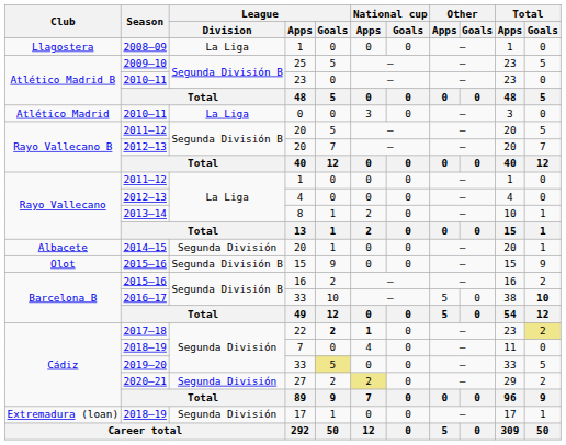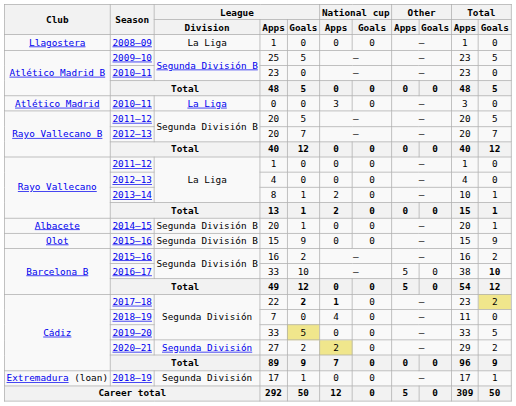 <table class="wikitable" style="text-align:center">
 <tr>
 <th rowspan="2">Club</th>
 <th rowspan="2">Season</th>
 <th colspan="3">League</th>
 <th colspan="2">National cup</th>
 <th colspan="2">Other</th>
 <th colspan="2">Total</th>
 </tr>
 <tr>
 <th>Division</th>
 <th>Apps</th>
 <th>Goals</th>
 <th>Apps</th>
 <th>Goals</th>
 <th>Apps</th>
 <th>Goals</th>
 <th>Apps</th>
 <th>Goals</th>
 </tr>
 <tr>
 <td><a href='#'>Llagostera</a></td>
 <td><a href='#'>2008–09</a></td>
 <td>La Liga</td>
 <td>1</td>
 <td>0</td>
 <td>0</td>
 <td>0</td>
 <td colspan="2">—</td>
 <td>1</td>
 <td>0</td>
 </tr>
 <tr>
 <td rowspan="3"><a href='#'>Atlético Madrid B</a></td>
 <td><a href='#'>2009–10</a></td>
 <td rowspan="2"><a href='#'>Segunda División B</a></td>
 <td>25</td>
 <td>5</td>
 <td colspan="2">—</td>
 <td colspan="2">—</td>
 <td>23</td>
 <td>5</td>
 </tr>
 <tr>
 <td><a href='#'>2010–11</a></td>
 <td>23</td>
 <td>0</td>
 <td colspan="2">—</td>
 <td colspan="2">—</td>
 <td>23</td>
 <td>0</td>
 </tr>
 <tr>
 <th colspan="2">Total</th>
 <th>48</th>
 <th>5</th>
 <th>0</th>
 <th>0</th>
 <th>0</th>
 <th>0</th>
 <th>48</th>
 <th>5</th>
 </tr>
 <tr>
 <td><a href='#'>Atlético Madrid</a></td>
 <td><a href='#'>2010–11</a></td>
 <td><a href='#'>La Liga</a></td>
 <td>0</td>
 <td>0</td>
 <td>3</td>
 <td>0</td>
 <td colspan="2">—</td>
 <td>3</td>
 <td>0</td>
 </tr>
 <tr>
 <td rowspan="3"><a href='#'>Rayo Vallecano B</a></td>
 <td><a href='#'>2011–12</a></td>
 <td rowspan="2">Segunda División B</td>
 <td>20</td>
 <td>5</td>
 <td colspan="2">—</td>
 <td colspan="2">—</td>
 <td>20</td>
 <td>5</td>
 </tr>
 <tr>
 <td><a href='#'>2012–13</a></td>
 <td>20</td>
 <td>7</td>
 <td colspan="2">—</td>
 <td colspan="2">—</td>
 <td>20</td>
 <td>7</td>
 </tr>
 <tr>
 <th colspan="2">Total</th>
 <th>40</th>
 <th>12</th>
 <th>0</th>
 <th>0</th>
 <th>0</th>
 <th>0</th>
 <th>40</th>
 <th>12</th>
 </tr>
 <tr>
 <td rowspan="4"><a href='#'>Rayo Vallecano</a></td>
 <td><a href='#'>2011–12</a></td>
 <td rowspan="3">La Liga</td>
 <td>1</td>
 <td>0</td>
 <td>0</td>
 <td>0</td>
 <td colspan="2">—</td>
 <td>1</td>
 <td>0</td>
 </tr>
 <tr>
 <td><a href='#'>2012–13</a></td>
 <td>4</td>
 <td>0</td>
 <td>0</td>
 <td>0</td>
 <td colspan="2">—</td>
 <td>4</td>
 <td>0</td>
 </tr>
 <tr>
 <td><a href='#'>2013–14</a></td>
 <td>8</td>
 <td>1</td>
 <td>2</td>
 <td>0</td>
 <td colspan="2">—</td>
 <td>10</td>
 <td>1</td>
 </tr>
 <tr>
 <th colspan="2">Total</th>
 <th>13</th>
 <th>1</th>
 <th>2</th>
 <th>0</th>
 <th>0</th>
 <th>0</th>
 <th>15</th>
 <th>1</th>
 </tr>
 <tr>
 <td><a href='#'>Albacete</a></td>
 <td><a href='#'>2014–15</a></td>
-<td>Segunda División</td>
+<td>Segunda División B</td>
 <td>20</td>
 <td>1</td>
 <td>0</td>
 <td>0</td>
 <td colspan="2">—</td>
 <td>20</td>
 <td>1</td>
 </tr>
 <tr>
 <td><a href='#'>Olot</a></td>
 <td><a href='#'>2015–16</a></td>
 <td>Segunda División B</td>
 <td>15</td>
 <td>9</td>
 <td>0</td>
 <td>0</td>
 <td colspan="2">—</td>
 <td>15</td>
 <td>9</td>
 </tr>
 <tr>
 <td rowspan="3"><a href='#'>Barcelona B</a></td>
 <td><a href='#'>2015–16</a></td>
 <td rowspan="2">Segunda División B</td>
 <td>16</td>
 <td>2</td>
 <td colspan="2">—</td>
 <td colspan="2">—</td>
 <td>16</td>
 <td>2</td>
 </tr>
 <tr>
 <td><a href='#'>2016–17</a></td>
 <td>33</td>
 <td>10</td>
 <td colspan="2">—</td>
 <td>5</td>
 <td>0</td>
 <td>38</td>
 <td><strong>10</strong></td>
 </tr>
 <tr>
 <th colspan="2">Total</th>
 <th>49</th>
 <th>12</th>
 <th>0</th>
 <th>0</th>
 <th>5</th>
 <th>0</th>
 <th>54</th>
 <th>12</th>
 </tr>
 <tr>
 <td rowspan="5"><a href='#'>Cádiz</a></td>
 <td><a href='#'>2017–18</a></td>
 <td rowspan="3">Segunda División</td>
 <td>22</td>
 <td><strong>2</strong></td>
 <td><strong>1</strong></td>
 <td>0</td>
 <td colspan="2">—</td>
 <td>23</td>
 <td style="background: khaki;">2</td>
 </tr>
 <tr>
 <td><a href='#'>2018–19</a></td>
 <td>7</td>
 <td>0</td>
 <td>4</td>
 <td>0</td>
 <td colspan="2">—</td>
 <td>11</td>
 <td>0</td>
 </tr>
 <tr>
 <td><a href='#'>2019–20</a></td>
 <td>33</td>
 <td style="background: khaki;">5</td>
 <td>0</td>
 <td>0</td>
 <td colspan="2">—</td>
 <td>33</td>
 <td>5</td>
 </tr>
 <tr>
 <td><a href='#'>2020–21</a></td>
 <td><a href='#'>Segunda División</a></td>
 <td>27</td>
 <td>2</td>
 <td style="background: khaki;">2</td>
 <td>0</td>
 <td colspan="2">—</td>
 <td>29</td>
 <td>2</td>
 </tr>
 <tr>
 <th colspan="2">Total</th>
 <th>89</th>
 <th>9</th>
 <th>7</th>
 <th>0</th>
 <th>0</th>
 <th>0</th>
 <th>96</th>
 <th>9</th>
 </tr>
 <tr>
 <td><a href='#'>Extremadura</a> (loan)</td>
 <td><a href='#'>2018–19</a></td>
 <td>Segunda División</td>
 <td>17</td>
 <td>1</td>
 <td>0</td>
 <td>0</td>
 <td colspan="2">—</td>
 <td>17</td>
 <td>1</td>
 </tr>
 <tr>
 <th colspan="3">Career total</th>
 <th>292</th>
 <th>50</th>
 <th>12</th>
 <th>0</th>
 <th>5</th>
 <th>0</th>
 <th>309</th>
 <th>50</th>
 </tr>
 </table>
